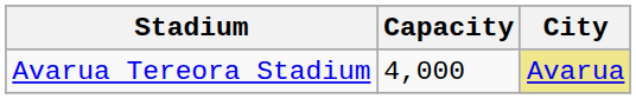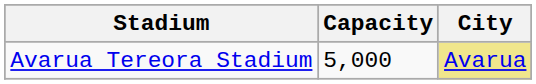 <table class="wikitable sortable">
 <tr>
 <th>Stadium</th>
 <th>Capacity</th>
 <th>City</th>
 </tr>
 <tr>
 <td><a href='#'>Avarua Tereora Stadium</a></td>
-<td>4,000</td>
+<td>5,000</td>
 <td style="background: khaki;"><a href='#'>Avarua</a></td>
 </tr>
 </table>
